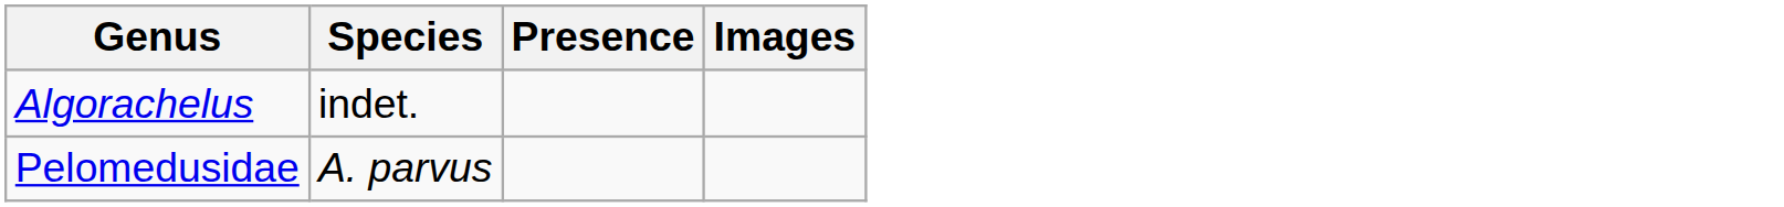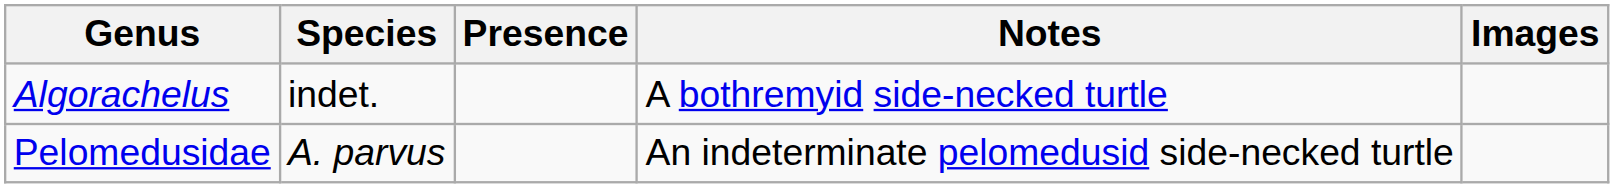 <table class="wikitable" align="center">
 <tr>
 <th>Genus</th>
 <th>Species</th>
 <th>Presence</th>
+<th>Notes</th>
 <th>Images</th>
 </tr>
 <tr>
 <td><em><a href='#'>Algorachelus</a></em></td>
 <td>indet.</td>
 <td></td>
+<td>A <a href='#'>bothremyid</a> <a href='#'>side-necked turtle</a></td>
 <td></td>
 </tr>
 <tr>
 <td><a href='#'>Pelomedusidae</a></td>
 <td><em>A. parvus</em></td>
 <td></td>
+<td>An indeterminate <a href='#'>pelomedusid</a> side-necked turtle</td>
 <td></td>
 </tr>
 </table>
